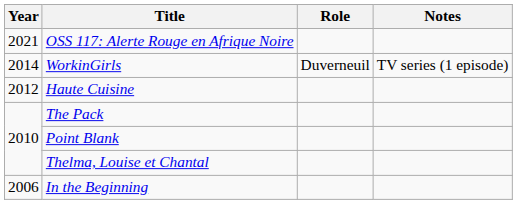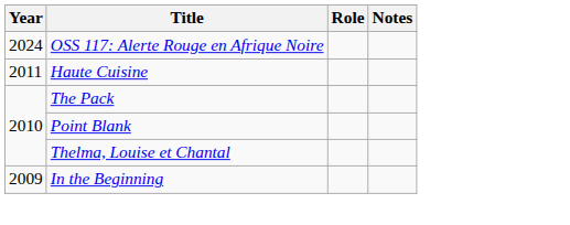 <table class="wikitable sortable">
 <tr>
 <th>Year</th>
 <th>Title</th>
 <th>Role</th>
 <th class="unsortable">Notes</th>
 </tr>
 <tr>
-<td>2021</td>
+<td>2024</td>
 <td><em><a href='#'>OSS 117: Alerte Rouge en Afrique Noire</a></em></td>
 <td></td>
 <td></td>
 </tr>
 <tr>
-<td>2014</td>
-<td><em><a href='#'>WorkinGirls</a></em></td>
-<td>Duverneuil</td>
-<td>TV series (1 episode)</td>
-</tr>
-<tr>
-<td>2012</td>
+<td>2011</td>
 <td><em><a href='#'>Haute Cuisine</a></em></td>
 <td></td>
 <td></td>
 </tr>
 <tr>
 <td rowspan=3>2010</td>
 <td><em><a href='#'>The Pack</a></em></td>
 <td></td>
 <td></td>
 </tr>
 <tr>
 <td><em><a href='#'>Point Blank</a></em></td>
 <td></td>
 <td></td>
 </tr>
 <tr>
 <td><em><a href='#'>Thelma, Louise et Chantal</a></em></td>
 <td></td>
 <td></td>
 </tr>
 <tr>
-<td>2006</td>
+<td>2009</td>
 <td><em><a href='#'>In the Beginning</a></em></td>
 <td></td>
 <td></td>
 </tr>
 </table>
